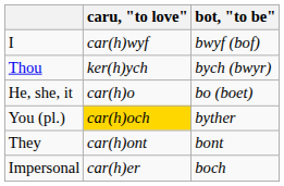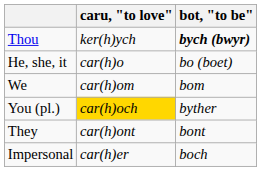 <table class="wikitable">
 <tr>
 <th></th>
 <th>caru, "to love"</th>
 <th>bot, "to be"</th>
 </tr>
 <tr>
-<td>I</td>
-<td><em>car(h)wyf</em></td>
-<td><em>bwyf (bof)</em></td>
-</tr>
-<tr>
 <td><a href='#'>Thou</a></td>
 <td><em>ker(h)ych</em></td>
-<td><em>bych (bwyr)</em></td>
+<td><strong><em>bych (bwyr)</em></strong></td>
 </tr>
 <tr>
 <td>He, she, it</td>
 <td><em>car(h)o</em></td>
 <td><em>bo (boet)</em></td>
+</tr>
+<tr>
+<td>We</td>
+<td><em>car(h)om</em></td>
+<td><em>bom</em></td>
 </tr>
 <tr>
 <td>You (pl.)</td>
 <td style="background: gold;"><em>car(h)och</em></td>
 <td><em>byther</em></td>
 </tr>
 <tr>
 <td>They</td>
 <td><em>car(h)ont</em></td>
 <td><em>bont</em></td>
 </tr>
 <tr>
 <td>Impersonal</td>
 <td><em>car(h)er</em></td>
 <td><em>boch</em></td>
 </tr>
 </table>
